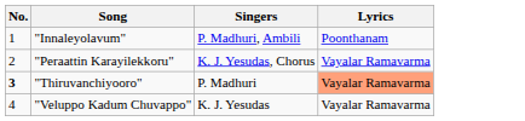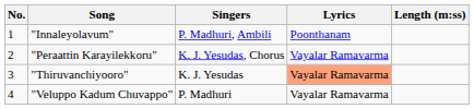 <table class="wikitable" style="font-size:95%;">
 <tr>
 <th>No.</th>
 <th>Song</th>
 <th>Singers</th>
 <th>Lyrics</th>
+<th>Length (m:ss)</th>
 </tr>
 <tr>
 <td>1</td>
 <td>"Innaleyolavum"</td>
 <td><a href='#'>P. Madhuri</a>, <a href='#'>Ambili</a></td>
 <td><a href='#'>Poonthanam</a></td>
+<td></td>
 </tr>
 <tr>
 <td>2</td>
 <td>"Peraattin Karayilekkoru"</td>
 <td><a href='#'>K. J. Yesudas</a>, Chorus</td>
 <td><a href='#'>Vayalar Ramavarma</a></td>
+<td></td>
 </tr>
 <tr>
-<td><strong>3</strong></td>
+<td>3</td>
 <td>"Thiruvanchiyooro"</td>
-<td>P. Madhuri</td>
+<td>K. J. Yesudas</td>
 <td style="background: lightsalmon;">Vayalar Ramavarma</td>
+<td></td>
 </tr>
 <tr>
 <td>4</td>
 <td>"Veluppo Kadum Chuvappo"</td>
-<td>K. J. Yesudas</td>
+<td>P. Madhuri</td>
 <td>Vayalar Ramavarma</td>
+<td></td>
 </tr>
 </table>
